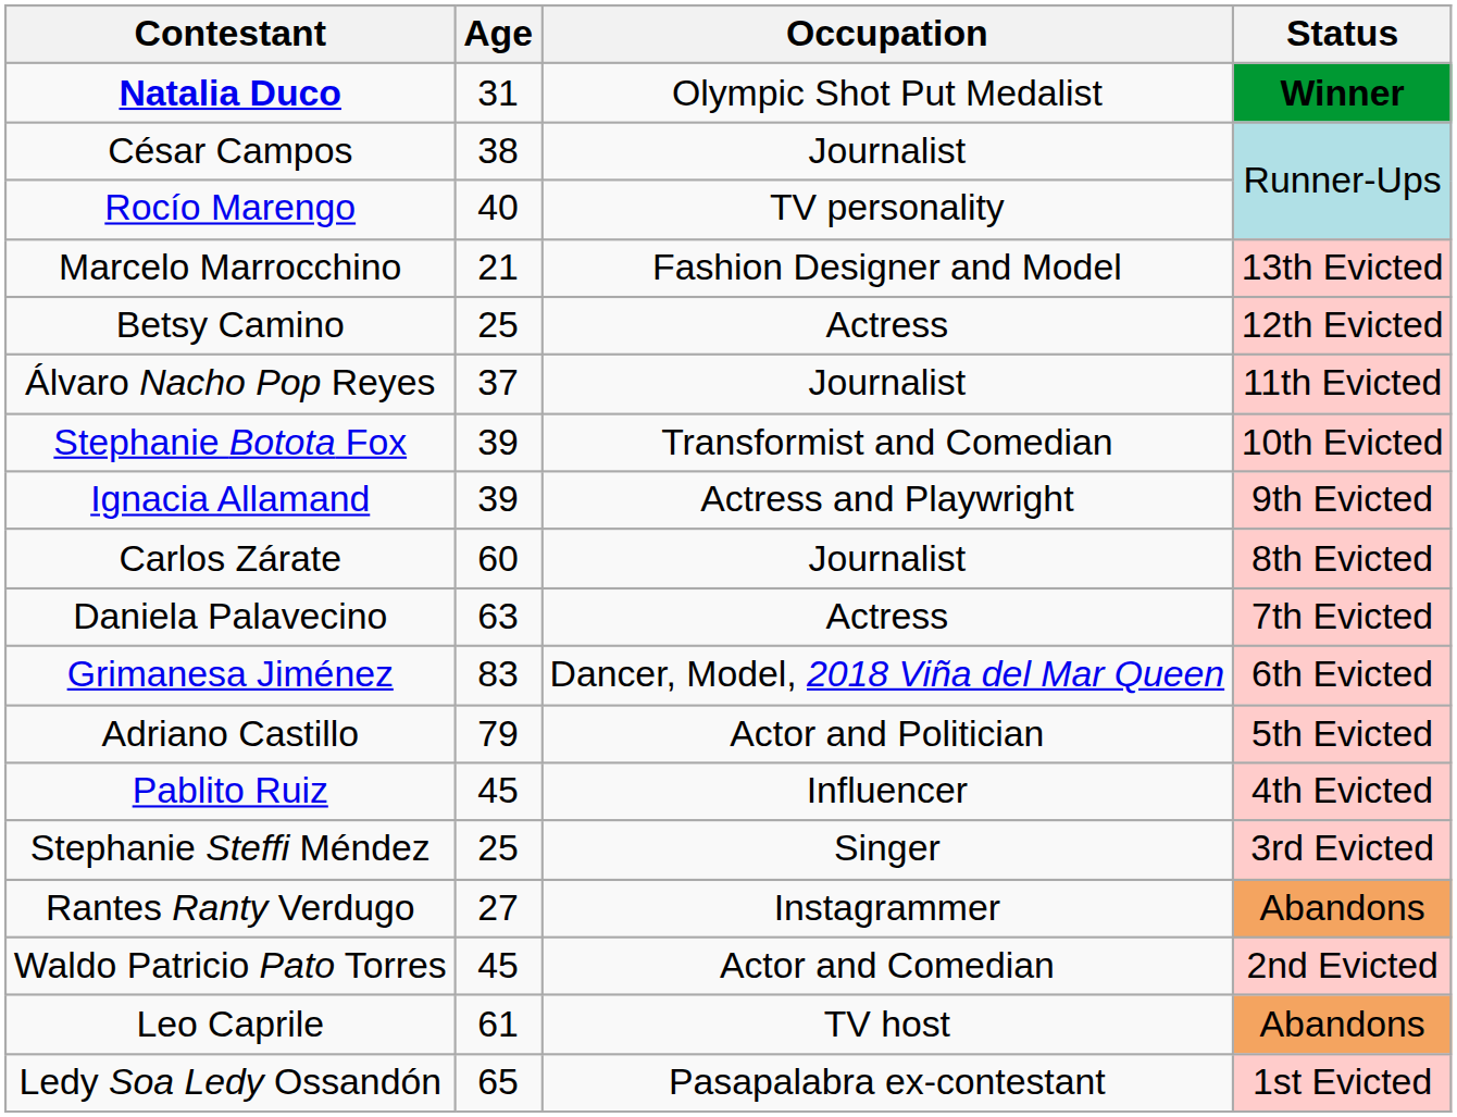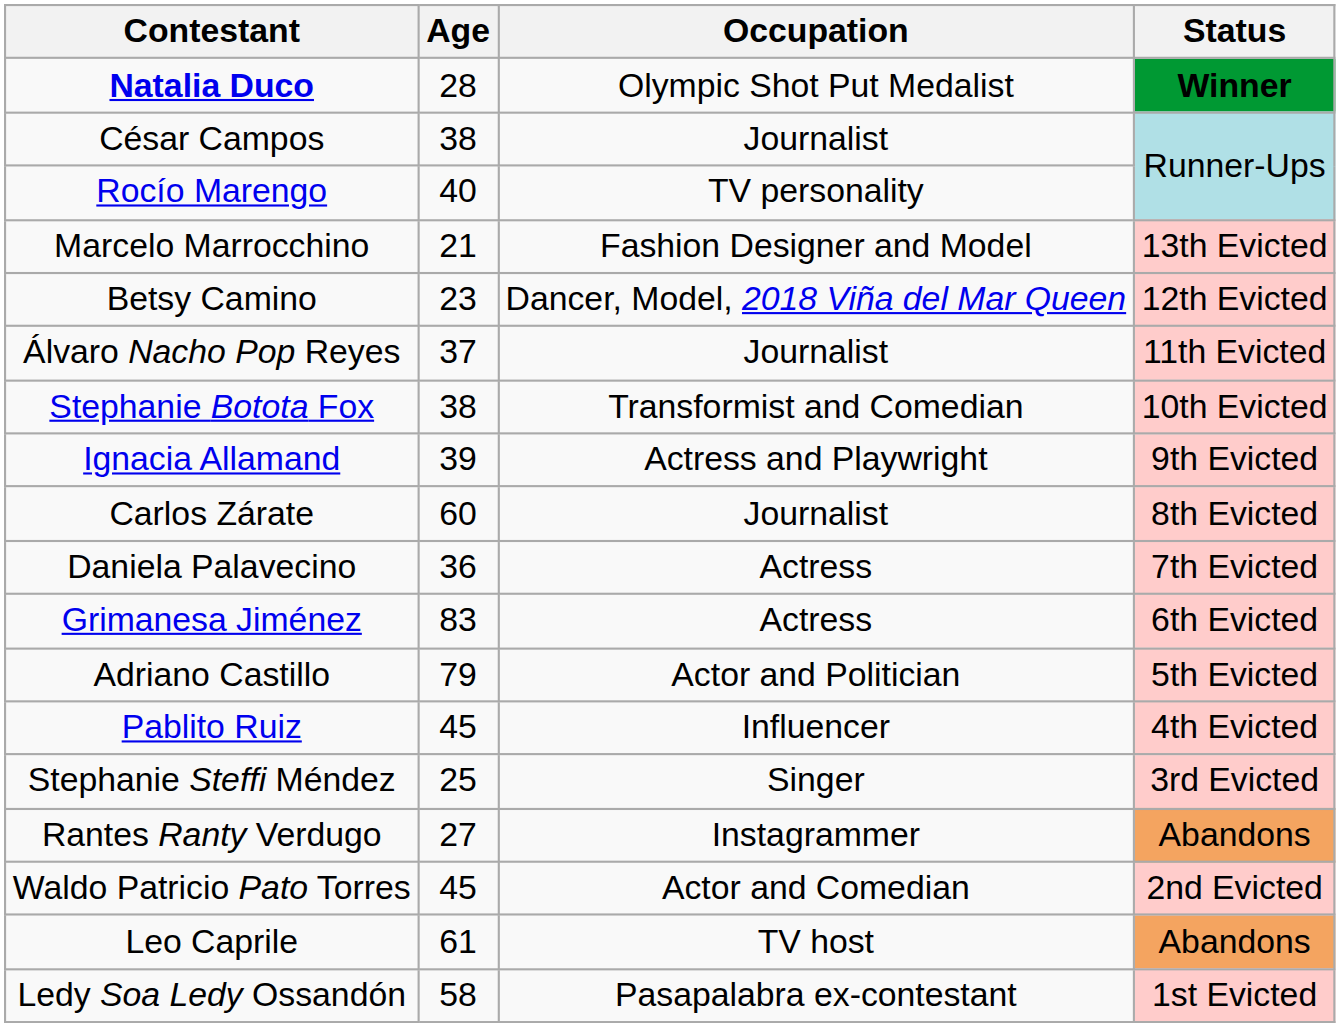 <table class="wikitable sortable plainrowheaders" style="text-align:center">
 <tr>
 <th>Contestant</th>
 <th>Age</th>
 <th>Occupation</th>
 <th>Status</th>
 </tr>
 <tr>
 <td><strong><a href='#'>Natalia Duco</a></strong></td>
-<td>31</td>
+<td>28</td>
 <td>Olympic Shot Put Medalist</td>
 <td style="background:#093"><span><strong>Winner</strong></span></td>
 </tr>
 <tr>
 <td>César Campos</td>
 <td>38</td>
 <td>Journalist</td>
 <td style="background:#B0E0E6" rowspan=2>Runner-Ups</td>
 </tr>
 <tr>
 <td><a href='#'>Rocío Marengo</a></td>
 <td>40</td>
 <td>TV personality</td>
 </tr>
 <tr>
 <td>Marcelo Marrocchino</td>
 <td>21</td>
 <td>Fashion Designer and Model</td>
 <td bgcolor=#ffcccb>13th Evicted</td>
 </tr>
 <tr>
 <td>Betsy Camino</td>
-<td>25</td>
-<td>Actress</td>
+<td>23</td>
+<td>Dancer, Model, <em><a href='#'>2018 Viña del Mar Queen</a></em></td>
 <td bgcolor=#ffcccb>12th Evicted</td>
 </tr>
 <tr>
 <td>Álvaro <em>Nacho Pop</em> Reyes</td>
 <td>37</td>
 <td>Journalist</td>
 <td bgcolor=#ffcccb>11th Evicted</td>
 </tr>
 <tr>
 <td><a href='#'>Stephanie <em>Botota</em> Fox</a></td>
-<td>39</td>
+<td>38</td>
 <td>Transformist and Comedian</td>
 <td bgcolor=#ffcccb>10th Evicted</td>
 </tr>
 <tr>
 <td><a href='#'>Ignacia Allamand</a></td>
 <td>39</td>
 <td>Actress and Playwright</td>
 <td bgcolor=#ffcccb>9th Evicted</td>
 </tr>
 <tr>
 <td>Carlos Zárate</td>
 <td>60</td>
 <td>Journalist</td>
 <td bgcolor=#ffcccb>8th Evicted</td>
 </tr>
 <tr>
 <td>Daniela Palavecino</td>
-<td>63</td>
+<td>36</td>
 <td>Actress</td>
 <td bgcolor=#ffcccb>7th Evicted</td>
 </tr>
 <tr>
 <td><a href='#'>Grimanesa Jiménez</a></td>
 <td>83</td>
-<td>Dancer, Model, <em><a href='#'>2018 Viña del Mar Queen</a></em></td>
+<td>Actress</td>
 <td bgcolor=#ffcccb>6th Evicted</td>
 </tr>
 <tr>
 <td>Adriano Castillo</td>
 <td>79</td>
 <td>Actor and Politician</td>
 <td bgcolor=#ffcccb>5th Evicted</td>
 </tr>
 <tr>
 <td><a href='#'>Pablito Ruiz</a></td>
 <td>45</td>
 <td>Influencer</td>
 <td bgcolor=#ffcccb>4th Evicted</td>
 </tr>
 <tr>
 <td>Stephanie <em>Steffi</em> Méndez</td>
 <td>25</td>
 <td>Singer</td>
 <td bgcolor=#ffcccb>3rd Evicted</td>
 </tr>
 <tr>
 <td>Rantes <em>Ranty</em> Verdugo</td>
 <td>27</td>
 <td>Instagrammer</td>
 <td bgcolor=#F4A460>Abandons</td>
 </tr>
 <tr>
 <td>Waldo Patricio <em>Pato</em> Torres</td>
 <td>45</td>
 <td>Actor and Comedian</td>
 <td bgcolor=#ffcccb>2nd Evicted</td>
 </tr>
 <tr>
 <td>Leo Caprile</td>
 <td>61</td>
 <td>TV host</td>
 <td bgcolor=#F4A460>Abandons</td>
 </tr>
 <tr>
 <td>Ledy <em>Soa Ledy</em> Ossandón</td>
-<td>65</td>
+<td>58</td>
 <td>Pasapalabra ex-contestant</td>
 <td bgcolor=#ffcccb>1st Evicted</td>
 </tr>
 </table>
